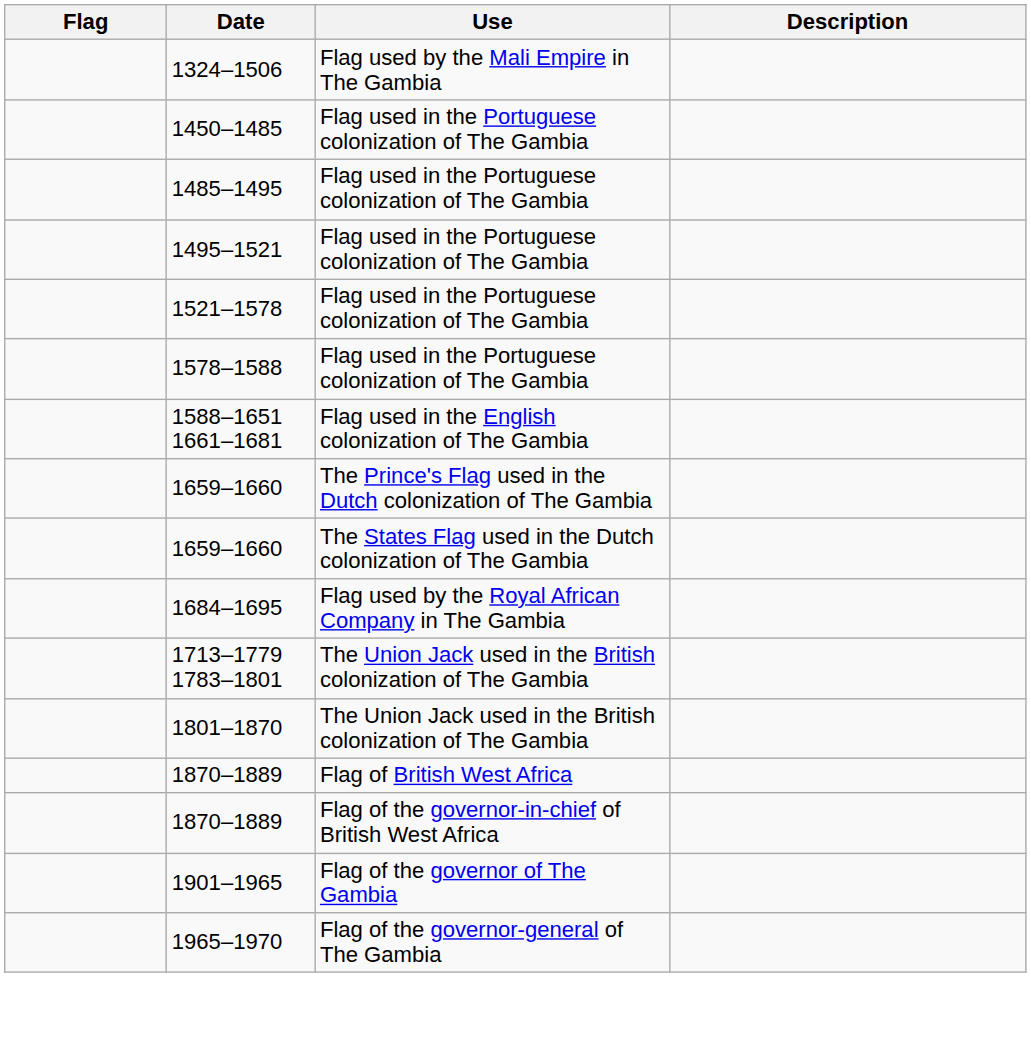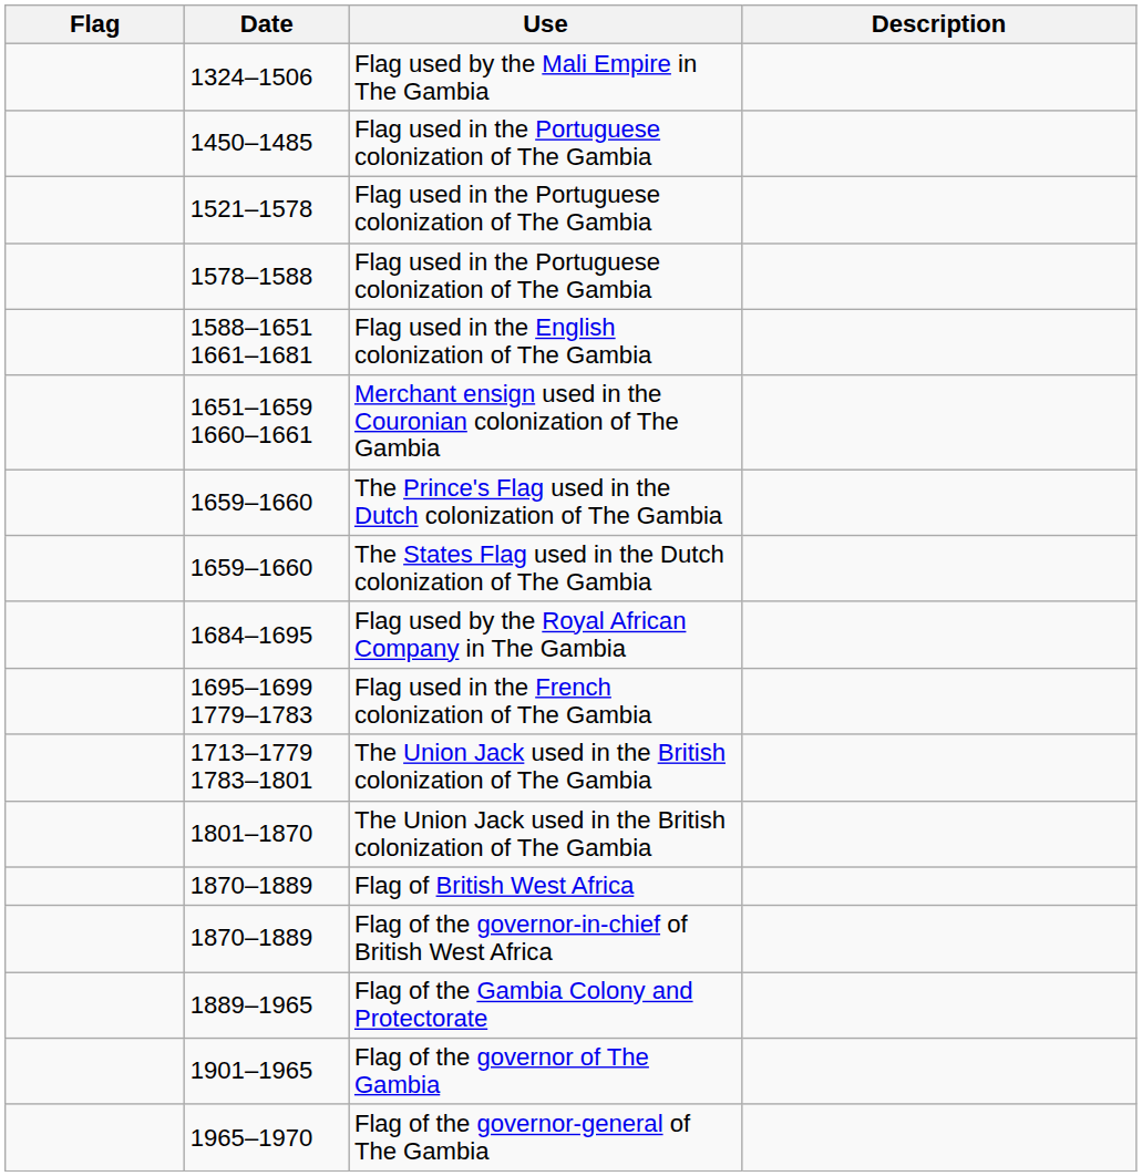 <table class="wikitable">
 <tr>
 <th style="width:110px;">Flag</th>
 <th style="width:100px;">Date</th>
 <th style="width:250px;">Use</th>
 <th style="width:250px;">Description</th>
 </tr>
 <tr>
 <td></td>
 <td>1324–1506</td>
 <td>Flag used by the <a href='#'>Mali Empire</a> in The Gambia</td>
 <td></td>
 </tr>
 <tr>
 <td></td>
 <td>1450–1485</td>
 <td>Flag used in the <a href='#'>Portuguese</a> colonization of The Gambia</td>
-<td></td>
-</tr>
-<tr>
-<td></td>
-<td>1485–1495</td>
-<td>Flag used in the Portuguese colonization of The Gambia</td>
-<td></td>
-</tr>
-<tr>
-<td></td>
-<td>1495–1521</td>
-<td>Flag used in the Portuguese colonization of The Gambia</td>
 <td></td>
 </tr>
 <tr>
 <td></td>
 <td>1521–1578</td>
 <td>Flag used in the Portuguese colonization of The Gambia</td>
 <td></td>
 </tr>
 <tr>
 <td></td>
 <td>1578–1588</td>
 <td>Flag used in the Portuguese colonization of The Gambia</td>
 <td></td>
 </tr>
 <tr>
 <td></td>
 <td>1588–1651<br>1661–1681</td>
 <td>Flag used in the <a href='#'>English</a> colonization of The Gambia</td>
 <td></td>
 </tr>
 <tr>
 <td></td>
+<td>1651–1659<br>1660–1661</td>
+<td><a href='#'>Merchant ensign</a> used in the <a href='#'>Couronian</a> colonization of The Gambia</td>
+<td></td>
+</tr>
+<tr>
+<td></td>
 <td>1659–1660</td>
 <td>The <a href='#'>Prince's Flag</a> used in the <a href='#'>Dutch</a> colonization of The Gambia</td>
 <td></td>
 </tr>
 <tr>
 <td></td>
 <td>1659–1660</td>
 <td>The <a href='#'>States Flag</a> used in the Dutch colonization of The Gambia</td>
 <td></td>
 </tr>
 <tr>
 <td></td>
 <td>1684–1695</td>
 <td>Flag used by the <a href='#'>Royal African Company</a> in The Gambia</td>
+<td></td>
+</tr>
+<tr>
+<td></td>
+<td>1695–1699<br>1779–1783</td>
+<td>Flag used in the <a href='#'>French</a> colonization of The Gambia</td>
 <td></td>
 </tr>
 <tr>
 <td></td>
 <td>1713–1779<br>1783–1801</td>
 <td>The <a href='#'>Union Jack</a> used in the <a href='#'>British</a> colonization of The Gambia</td>
 <td></td>
 </tr>
 <tr>
 <td></td>
 <td>1801–1870</td>
 <td>The Union Jack used in the British colonization of The Gambia</td>
 <td></td>
 </tr>
 <tr>
 <td></td>
 <td>1870–1889</td>
 <td>Flag of <a href='#'>British West Africa</a></td>
 <td></td>
 </tr>
 <tr>
 <td></td>
 <td>1870–1889</td>
 <td>Flag of the <a href='#'>governor-in-chief</a> of British West Africa</td>
 <td></td>
 </tr>
 <tr>
 <td></td>
+<td>1889–1965</td>
+<td>Flag of the <a href='#'>Gambia Colony and Protectorate</a></td>
+<td></td>
+</tr>
+<tr>
+<td></td>
 <td>1901–1965</td>
 <td>Flag of the <a href='#'>governor of The Gambia</a></td>
 <td></td>
 </tr>
 <tr>
 <td></td>
 <td>1965–1970</td>
 <td>Flag of the <a href='#'>governor-general</a> of The Gambia</td>
 <td></td>
 </tr>
 </table>
